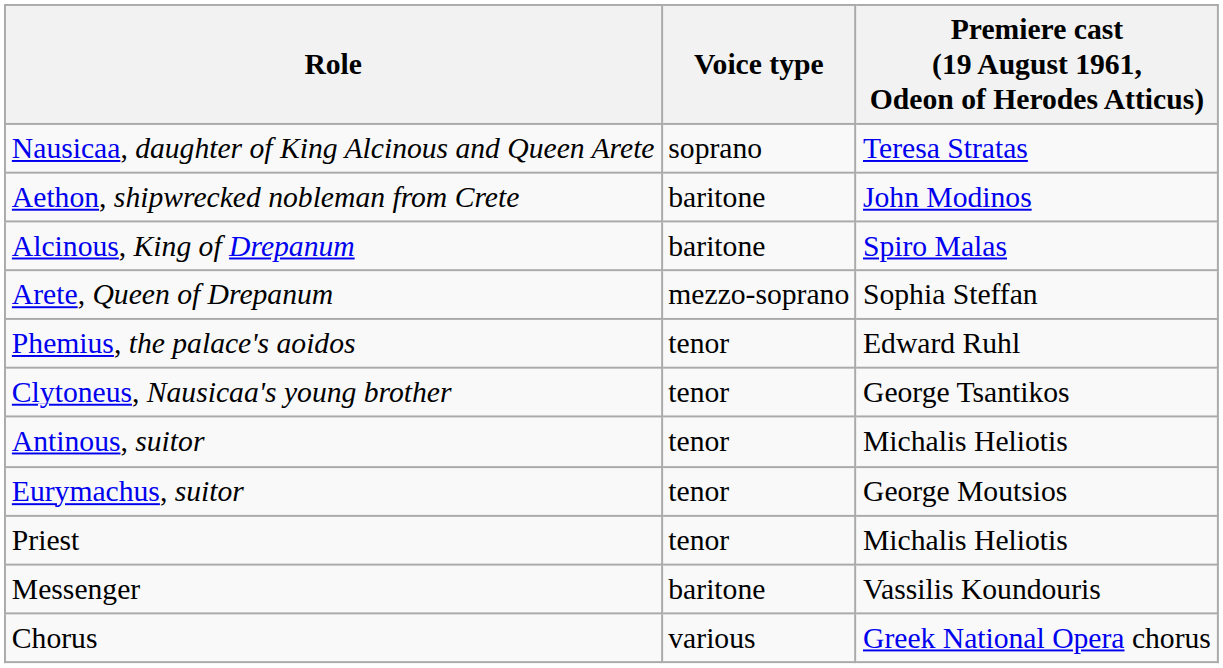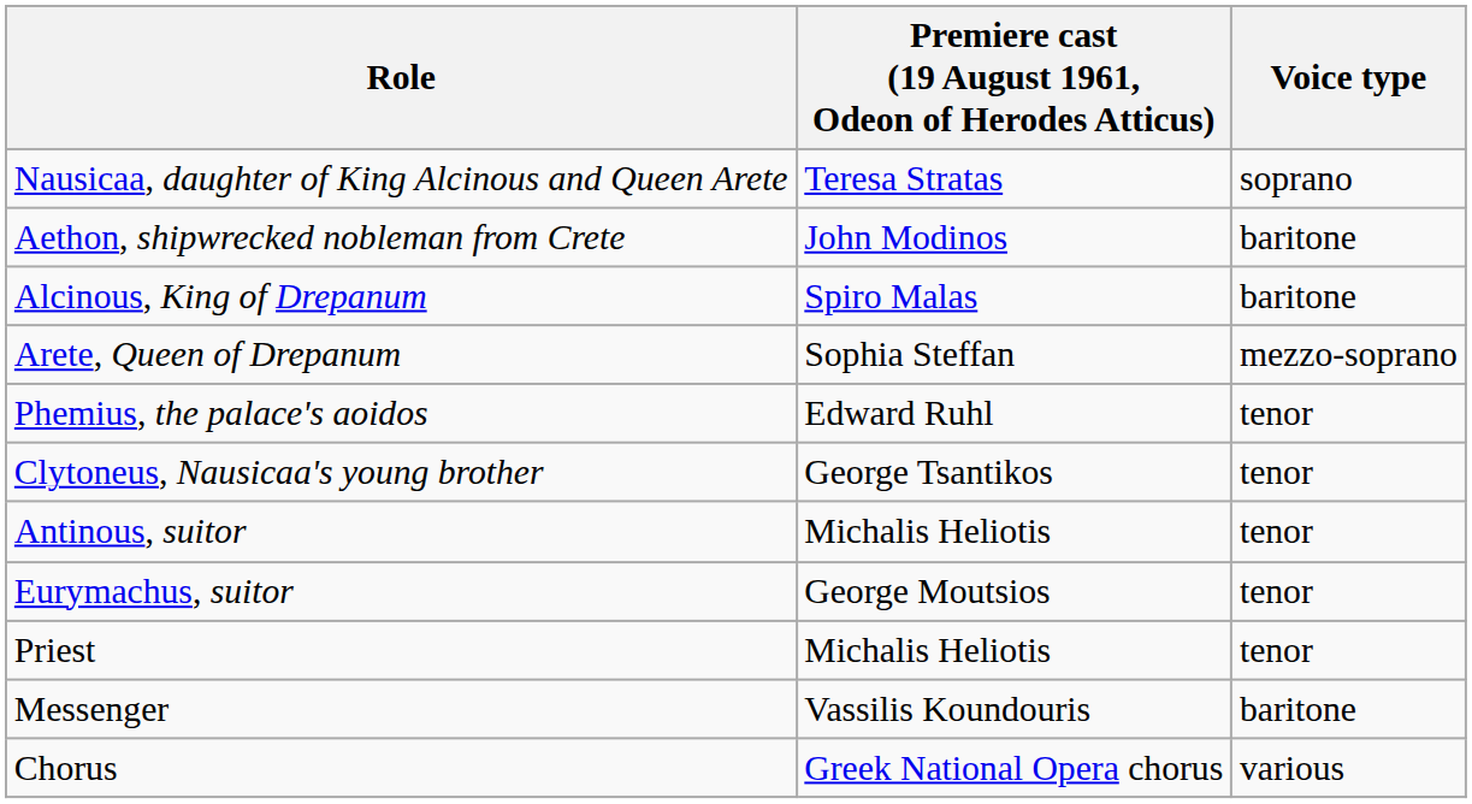 <table class="wikitable" style="font-size:95%;">
 <tr>
 <th>Role</th>
+<th>Premiere cast<br>(19 August 1961,<br>Odeon of Herodes Atticus)</th>
 <th>Voice type</th>
-<th>Premiere cast<br>(19 August 1961,<br>Odeon of Herodes Atticus)</th>
 </tr>
 <tr>
 <td><a href='#'>Nausicaa</a>, <em>daughter of King Alcinous and Queen Arete</em></td>
+<td><a href='#'>Teresa Stratas</a></td>
 <td>soprano</td>
-<td><a href='#'>Teresa Stratas</a></td>
 </tr>
 <tr>
 <td><a href='#'>Aethon</a>, <em>shipwrecked nobleman from Crete</em></td>
+<td><a href='#'>John Modinos</a></td>
 <td>baritone</td>
-<td><a href='#'>John Modinos</a></td>
 </tr>
 <tr>
 <td><a href='#'>Alcinous</a>, <em>King of <a href='#'>Drepanum</a></em></td>
+<td><a href='#'>Spiro Malas</a></td>
 <td>baritone</td>
-<td><a href='#'>Spiro Malas</a></td>
 </tr>
 <tr>
 <td><a href='#'>Arete</a>, <em>Queen of Drepanum</em></td>
+<td>Sophia Steffan</td>
 <td>mezzo-soprano</td>
-<td>Sophia Steffan</td>
 </tr>
 <tr>
 <td><a href='#'>Phemius</a>, <em>the</em> <em>palace's aoidos</em></td>
+<td>Edward Ruhl</td>
 <td>tenor</td>
-<td>Edward Ruhl</td>
 </tr>
 <tr>
 <td><a href='#'>Clytoneus</a>, <em>Nausicaa's young brother</em></td>
+<td>George Tsantikos</td>
 <td>tenor</td>
-<td>George Tsantikos</td>
 </tr>
 <tr>
 <td><a href='#'>Antinous</a>, <em>suitor</em></td>
+<td>Michalis Heliotis</td>
 <td>tenor</td>
-<td>Michalis Heliotis</td>
 </tr>
 <tr>
 <td><a href='#'>Eurymachus</a>, <em>suitor</em></td>
+<td>George Moutsios</td>
 <td>tenor</td>
-<td>George Moutsios</td>
 </tr>
 <tr>
 <td>Priest</td>
+<td>Michalis Heliotis</td>
 <td>tenor</td>
-<td>Michalis Heliotis</td>
 </tr>
 <tr>
 <td>Messenger</td>
+<td>Vassilis Koundouris</td>
 <td>baritone</td>
-<td>Vassilis Koundouris</td>
 </tr>
 <tr>
 <td>Chorus</td>
+<td><a href='#'>Greek National Opera</a> chorus</td>
 <td>various</td>
-<td><a href='#'>Greek National Opera</a> chorus</td>
 </tr>
 </table>
